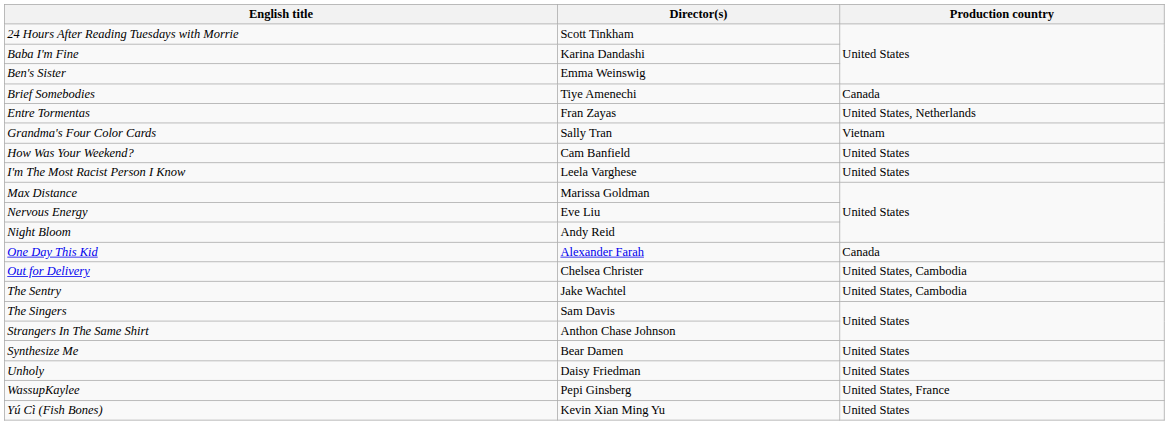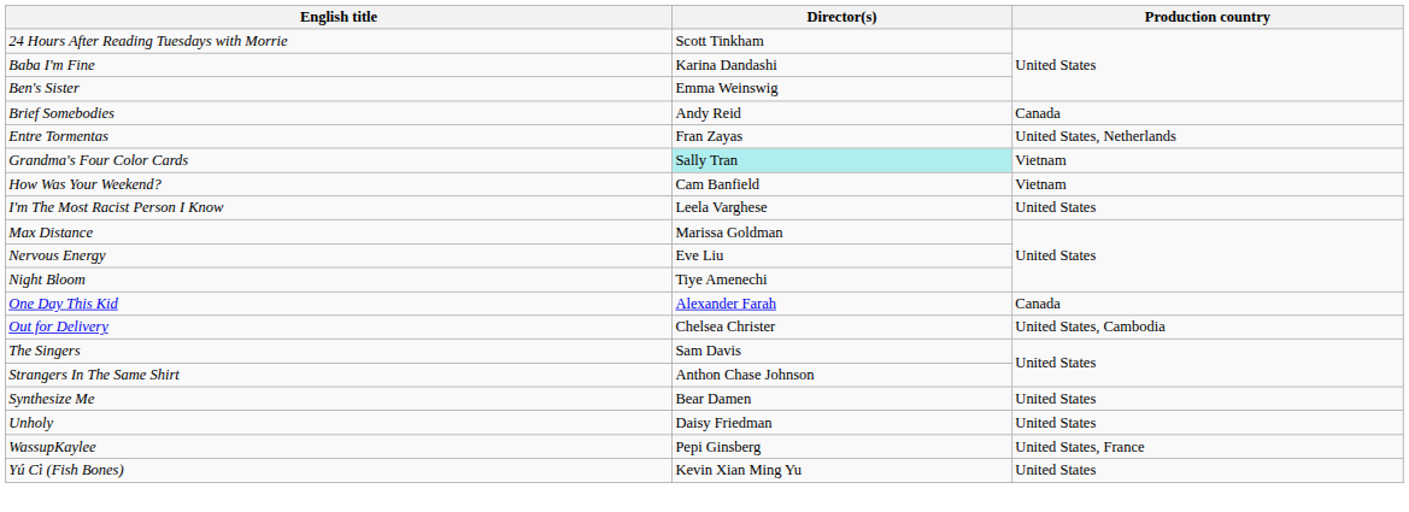 <table class="wikitable plainrowheaders" style="width:75%; margin-bottom:4px">
 <tr>
 <th scope="col">English title</th>
 <th scope="col">Director(s)</th>
 <th scope="col">Production country</th>
 </tr>
 <tr>
 <td scope="row"><em>24 Hours After Reading Tuesdays with Morrie</em></td>
 <td>Scott Tinkham</td>
 <td rowspan="3">United States</td>
 </tr>
 <tr>
 <td scope="row"><em>Baba I'm Fine</em></td>
 <td>Karina Dandashi</td>
 </tr>
 <tr>
 <td scope="row"><em>Ben's Sister</em></td>
 <td>Emma Weinswig</td>
 </tr>
 <tr>
 <td scope="row"><em>Brief Somebodies</em></td>
-<td>Tiye Amenechi</td>
+<td>Andy Reid</td>
 <td>Canada</td>
 </tr>
 <tr>
 <td scope="row"><em>Entre Tormentas</em></td>
 <td>Fran Zayas</td>
 <td>United States, Netherlands</td>
 </tr>
 <tr>
 <td scope="row"><em>Grandma's Four Color Cards</em></td>
-<td>Sally Tran</td>
+<td style="background: paleturquoise;">Sally Tran</td>
 <td>Vietnam</td>
 </tr>
 <tr>
 <td scope="row"><em>How Was Your Weekend?</em></td>
 <td>Cam Banfield</td>
-<td>United States</td>
+<td>Vietnam</td>
 </tr>
 <tr>
 <td scope="row"><em>I'm The Most Racist Person I Know</em></td>
 <td>Leela Varghese</td>
 <td>United States</td>
 </tr>
 <tr>
 <td scope="row"><em>Max Distance</em></td>
 <td>Marissa Goldman</td>
 <td rowspan="3">United States</td>
 </tr>
 <tr>
 <td scope="row"><em>Nervous Energy</em></td>
 <td>Eve Liu</td>
 </tr>
 <tr>
 <td scope="row"><em>Night Bloom</em></td>
-<td>Andy Reid</td>
+<td>Tiye Amenechi</td>
 </tr>
 <tr>
 <td scope="row"><em><a href='#'>One Day This Kid</a></em></td>
 <td><a href='#'>Alexander Farah</a></td>
 <td>Canada</td>
 </tr>
 <tr>
 <td scope="row"><em><a href='#'>Out for Delivery</a></em></td>
 <td>Chelsea Christer</td>
-<td>United States, Cambodia</td>
-</tr>
-<tr>
-<td scope="row"><em>The Sentry</em></td>
-<td>Jake Wachtel</td>
 <td>United States, Cambodia</td>
 </tr>
 <tr>
 <td scope="row"><em>The Singers</em></td>
 <td>Sam Davis</td>
 <td rowspan="2">United States</td>
 </tr>
 <tr>
 <td scope="row"><em>Strangers In The Same Shirt</em></td>
 <td>Anthon Chase Johnson</td>
 </tr>
 <tr>
 <td scope="row"><em>Synthesize Me</em></td>
 <td>Bear Damen</td>
 <td>United States</td>
 </tr>
 <tr>
 <td scope="row"><em>Unholy</em></td>
 <td>Daisy Friedman</td>
 <td>United States</td>
 </tr>
 <tr>
 <td scope="row"><em>WassupKaylee</em></td>
 <td>Pepi Ginsberg</td>
 <td>United States, France</td>
 </tr>
 <tr>
 <td scope="row"><em>Yú Cì (Fish Bones)</em></td>
 <td>Kevin Xian Ming Yu</td>
 <td>United States</td>
 </tr>
 </table>
